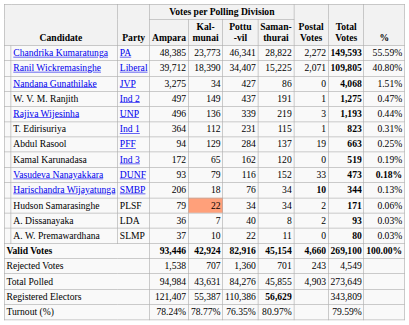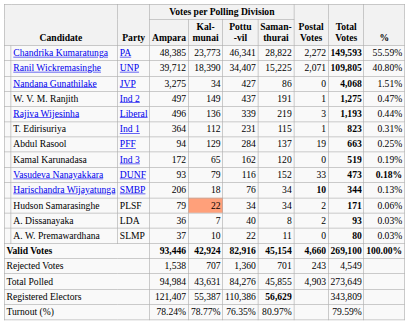 <table class="wikitable" border="1" style="text-align:right;">
 <tr>
 <th align=left valign=bottom rowspan=2 colspan=2>Candidate</th>
 <th align=left valign=bottom rowspan=2 width="40">Party</th>
 <th colspan=4>Votes per Polling Division</th>
 <th align=center valign=bottom rowspan=2 width="50">Postal<br>Votes</th>
 <th align=center valign=bottom rowspan=2 width="50">Total Votes</th>
 <th align=center valign=bottom rowspan=2 width="50">%</th>
 </tr>
 <tr>
 <th align=center valign=bottom width="50">Ampara</th>
 <th align=center valign=bottom width="50">Kal-<br>munai</th>
 <th align=center valign=bottom width="50">Pottu<br>-vil</th>
 <th align=center valign=bottom width="50">Saman-<br>thurai</th>
 </tr>
 <tr>
 <td bgcolor=> </td>
 <td align=left><a href='#'>Chandrika Kumaratunga</a></td>
 <td align=left><a href='#'>PA</a></td>
 <td>48,385</td>
 <td>23,773</td>
 <td>46,341</td>
 <td>28,822</td>
 <td>2,272</td>
 <td><strong>149,593</strong></td>
 <td>55.59%</td>
 </tr>
 <tr>
 <td bgcolor=> </td>
 <td align=left><a href='#'>Ranil Wickremasinghe</a></td>
-<td align=left><a href='#'>Liberal</a></td>
+<td align=left><a href='#'>UNP</a></td>
 <td>39,712</td>
 <td>18,390</td>
 <td>34,407</td>
 <td>15,225</td>
 <td>2,071</td>
 <td><strong>109,805</strong></td>
 <td>40.80%</td>
 </tr>
 <tr>
 <td bgcolor=> </td>
 <td align=left><a href='#'>Nandana Gunathilake</a></td>
 <td align=left><a href='#'>JVP</a></td>
 <td>3,275</td>
 <td>34</td>
 <td>427</td>
 <td>86</td>
 <td>0</td>
 <td><strong>4,068</strong></td>
 <td>1.51%</td>
 </tr>
 <tr>
 <td bgcolor=> </td>
 <td align=left>W. V. M. Ranjith</td>
 <td align=left><a href='#'>Ind 2</a></td>
 <td>497</td>
 <td>149</td>
 <td>437</td>
 <td>191</td>
 <td>1</td>
 <td><strong>1,275</strong></td>
 <td>0.47%</td>
 </tr>
 <tr>
 <td></td>
 <td align=left><a href='#'>Rajiva Wijesinha</a></td>
-<td align=left><a href='#'>UNP</a></td>
+<td align=left><a href='#'>Liberal</a></td>
 <td>496</td>
 <td>136</td>
 <td>339</td>
 <td>219</td>
 <td>3</td>
 <td><strong>1,193</strong></td>
 <td>0.44%</td>
 </tr>
 <tr>
 <td bgcolor=> </td>
 <td align=left>T. Edirisuriya</td>
 <td align=left><a href='#'>Ind 1</a></td>
 <td>364</td>
 <td>112</td>
 <td>231</td>
 <td>115</td>
 <td>1</td>
 <td><strong>823</strong></td>
 <td>0.31%</td>
 </tr>
 <tr>
 <td></td>
 <td align=left>Abdul Rasool</td>
 <td align=left><a href='#'>PFF</a></td>
 <td>94</td>
 <td>129</td>
 <td>284</td>
 <td>137</td>
 <td>19</td>
 <td><strong>663</strong></td>
 <td>0.25%</td>
 </tr>
 <tr>
 <td></td>
 <td align=left>Kamal Karunadasa</td>
 <td align=left><a href='#'>Ind 3</a></td>
 <td>172</td>
 <td>65</td>
 <td>162</td>
 <td>120</td>
 <td>0</td>
 <td><strong>519</strong></td>
 <td>0.19%</td>
 </tr>
 <tr>
 <td></td>
 <td align=left><a href='#'>Vasudeva Nanayakkara</a></td>
 <td align=left><a href='#'>DUNF</a></td>
 <td>93</td>
 <td>79</td>
 <td>116</td>
 <td>152</td>
 <td>33</td>
 <td><strong>473</strong></td>
 <td><strong>0.18%</strong></td>
 </tr>
 <tr>
 <td bgcolor=> </td>
 <td align=left><a href='#'>Harischandra Wijayatunga</a></td>
 <td align=left><a href='#'>SMBP</a></td>
 <td>206</td>
 <td>18</td>
 <td>76</td>
 <td>34</td>
 <td><strong>10</strong></td>
 <td><strong>344</strong></td>
 <td>0.13%</td>
 </tr>
 <tr>
 <td bgcolor=> </td>
 <td align=left>Hudson Samarasinghe</td>
 <td align=left>PLSF</td>
 <td>79</td>
 <td style="background: lightsalmon;">22</td>
 <td>34</td>
 <td>34</td>
 <td>2</td>
 <td><strong>171</strong></td>
 <td>0.06%</td>
 </tr>
 <tr>
 <td></td>
 <td align=left>A. Dissanayaka</td>
 <td align=left>LDA</td>
 <td>36</td>
 <td>7</td>
 <td>40</td>
 <td>8</td>
 <td>2</td>
 <td><strong>93</strong></td>
 <td>0.03%</td>
 </tr>
 <tr>
 <td></td>
 <td align=left>A. W. Premawardhana</td>
 <td align=left>SLMP</td>
 <td>37</td>
 <td>10</td>
 <td>22</td>
 <td>11</td>
 <td>0</td>
 <td><strong>80</strong></td>
 <td>0.03%</td>
 </tr>
 <tr>
 <td align=left colspan=3><strong>Valid Votes</strong></td>
 <td><strong>93,446</strong></td>
 <td><strong>42,924</strong></td>
 <td><strong>82,916</strong></td>
 <td><strong>45,154</strong></td>
 <td><strong>4,660</strong></td>
 <td><strong>269,100</strong></td>
 <td><strong>100.00%</strong></td>
 </tr>
 <tr>
 <td align=left colspan=3>Rejected Votes</td>
 <td>1,538</td>
 <td>707</td>
 <td>1,360</td>
 <td>701</td>
 <td>243</td>
 <td>4,549</td>
 <td></td>
 </tr>
 <tr>
 <td align=left colspan=3>Total Polled</td>
 <td>94,984</td>
 <td>43,631</td>
 <td>84,276</td>
 <td>45,855</td>
 <td>4,903</td>
 <td>273,649</td>
 <td></td>
 </tr>
 <tr>
 <td align=left colspan=3>Registered Electors</td>
 <td>121,407</td>
 <td>55,387</td>
 <td>110,386</td>
 <td><strong>56,629</strong></td>
 <td></td>
 <td>343,809</td>
 <td></td>
 </tr>
 <tr>
 <td align=left colspan=3>Turnout (%)</td>
 <td>78.24%</td>
 <td>78.77%</td>
 <td>76.35%</td>
 <td>80.97%</td>
 <td></td>
 <td>79.59%</td>
 <td></td>
 </tr>
 </table>
